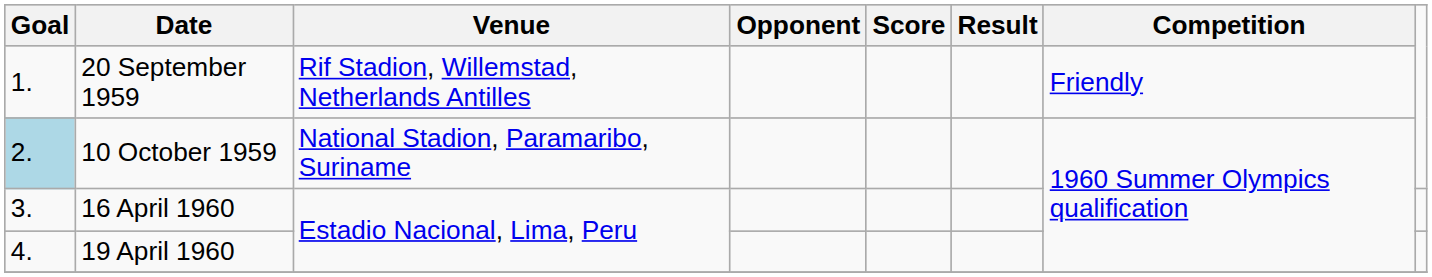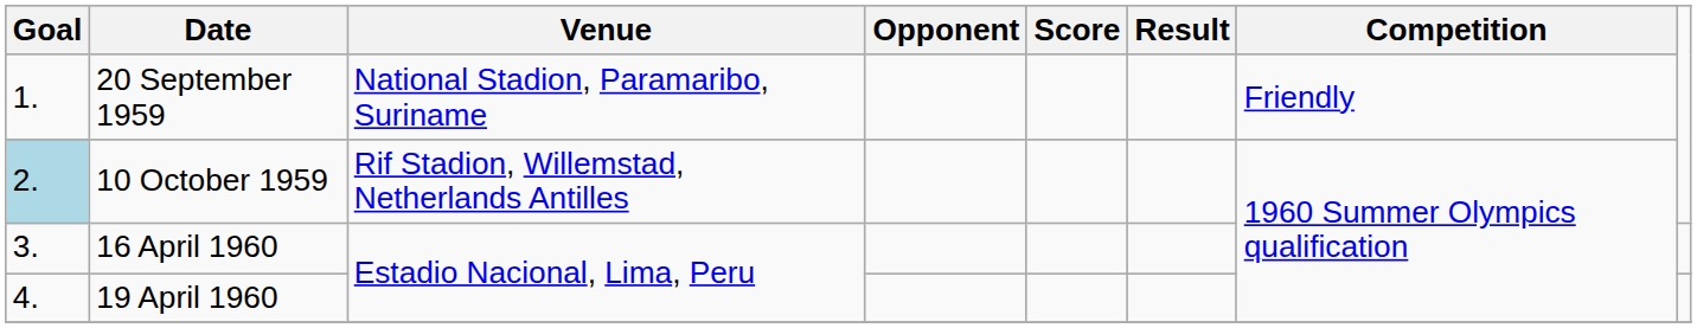 <table class="wikitable collapsible">
 <tr>
 <th>Goal</th>
 <th>Date</th>
 <th>Venue</th>
 <th>Opponent</th>
 <th>Score</th>
 <th>Result</th>
 <th>Competition</th>
 </tr>
 <tr>
 <td>1.</td>
 <td>20 September 1959</td>
-<td><a href='#'>Rif Stadion</a>, <a href='#'>Willemstad</a>, <a href='#'>Netherlands Antilles</a></td>
+<td><a href='#'>National Stadion</a>, <a href='#'>Paramaribo</a>, <a href='#'>Suriname</a></td>
 <td></td>
 <td></td>
 <td></td>
 <td><a href='#'>Friendly</a></td>
 </tr>
 <tr>
 <td style="background: lightblue;">2.</td>
 <td>10 October 1959</td>
-<td><a href='#'>National Stadion</a>, <a href='#'>Paramaribo</a>, <a href='#'>Suriname</a></td>
+<td><a href='#'>Rif Stadion</a>, <a href='#'>Willemstad</a>, <a href='#'>Netherlands Antilles</a></td>
 <td></td>
 <td></td>
 <td></td>
 <td rowspan=3><a href='#'>1960 Summer Olympics qualification</a></td>
 </tr>
 <tr>
 <td>3.</td>
 <td>16 April 1960</td>
 <td rowspan=2><a href='#'>Estadio Nacional</a>, <a href='#'>Lima</a>, <a href='#'>Peru</a></td>
 <td></td>
 <td></td>
 <td></td>
 <td></td>
 </tr>
 <tr>
 <td>4.</td>
 <td>19 April 1960</td>
 <td></td>
 <td></td>
 <td></td>
 <td></td>
 </tr>
 <tr>
 </tr>
 </table>
